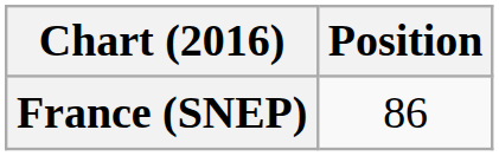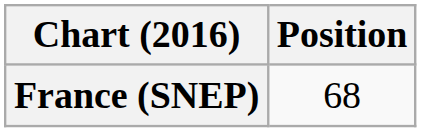 <table class="wikitable plainrowheaders" style="text-align:center">
 <tr>
 <th scope="col">Chart (2016)</th>
 <th scope="col">Position</th>
 </tr>
 <tr>
 <th scope="row">France (SNEP)</th>
-<td>86</td>
+<td>68</td>
 </tr>
 </table>
